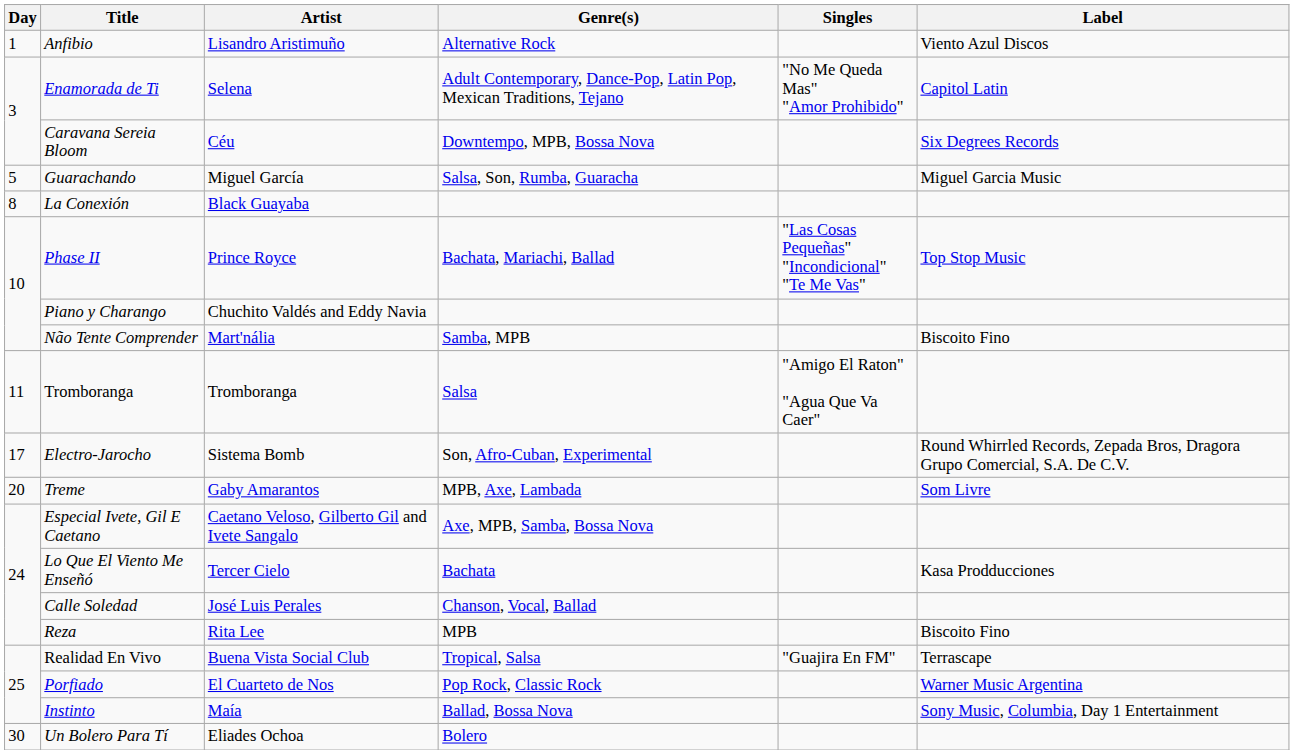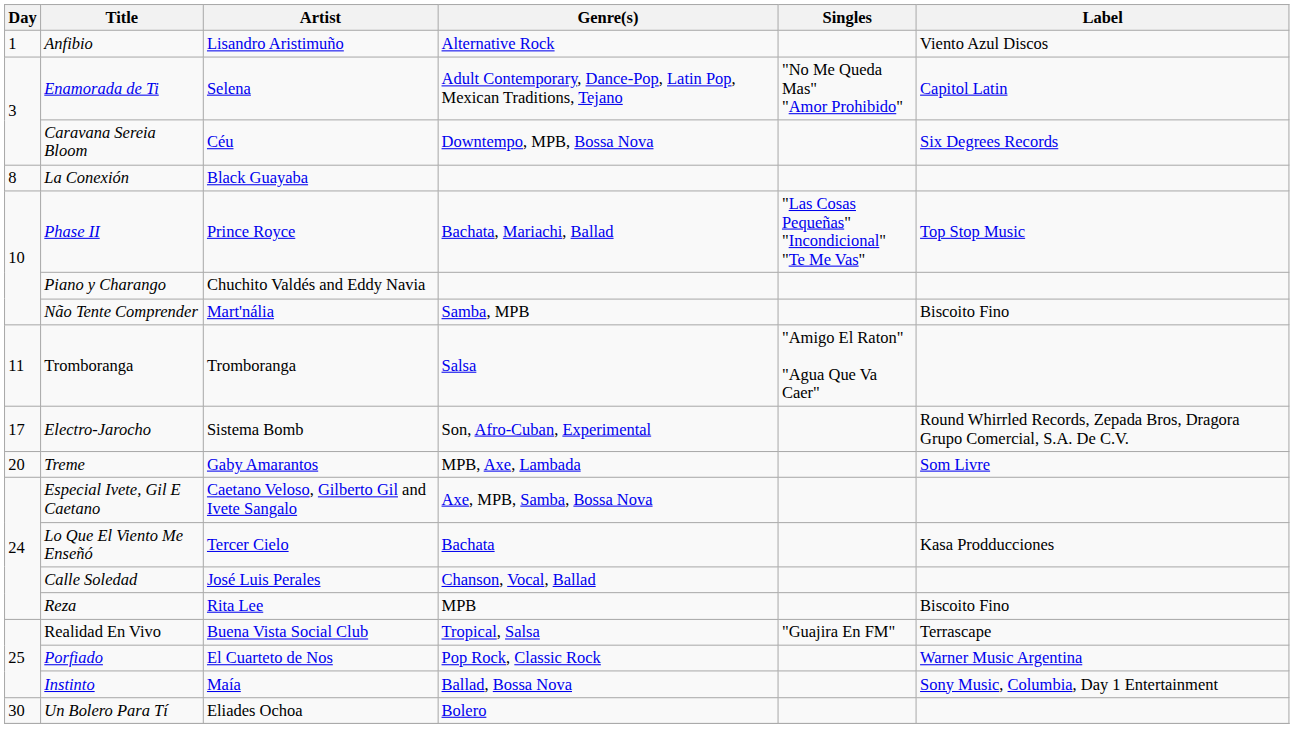 <table class="wikitable sortable" style="text-align: left;">
 <tr>
 <th>Day</th>
 <th>Title</th>
 <th>Artist</th>
 <th>Genre(s)</th>
 <th>Singles</th>
 <th>Label</th>
 </tr>
 <tr>
 <td rowspan="1">1</td>
 <td><em>Anfibio</em></td>
 <td><a href='#'>Lisandro Aristimuño</a></td>
 <td><a href='#'>Alternative Rock</a></td>
 <td></td>
 <td>Viento Azul Discos</td>
 </tr>
 <tr>
 <td rowspan="2">3</td>
 <td><em><a href='#'>Enamorada de Ti</a></em></td>
 <td><a href='#'>Selena</a></td>
 <td><a href='#'>Adult Contemporary</a>, <a href='#'>Dance-Pop</a>, <a href='#'>Latin Pop</a>, Mexican Traditions, <a href='#'>Tejano</a></td>
 <td>"No Me Queda Mas"<br>"<a href='#'>Amor Prohibido</a>"</td>
 <td><a href='#'>Capitol Latin</a></td>
 </tr>
 <tr>
 <td><em>Caravana Sereia Bloom</em></td>
 <td><a href='#'>Céu</a></td>
 <td><a href='#'>Downtempo</a>, MPB, <a href='#'>Bossa Nova</a></td>
 <td></td>
 <td><a href='#'>Six Degrees Records</a></td>
-</tr>
-<tr>
-<td rowspan="1">5</td>
-<td><em>Guarachando</em></td>
-<td>Miguel García</td>
-<td><a href='#'>Salsa</a>, Son, <a href='#'>Rumba</a>, <a href='#'>Guaracha</a></td>
-<td></td>
-<td>Miguel Garcia Music</td>
 </tr>
 <tr>
 <td rowspan="1">8</td>
 <td><em>La Conexión</em></td>
 <td><a href='#'>Black Guayaba</a></td>
 <td></td>
 <td></td>
 <td></td>
 </tr>
 <tr>
 <td rowspan="3">10</td>
 <td><em><a href='#'>Phase II</a></em></td>
 <td><a href='#'>Prince Royce</a></td>
 <td><a href='#'>Bachata</a>, <a href='#'>Mariachi</a>, <a href='#'>Ballad</a></td>
 <td>"<a href='#'>Las Cosas Pequeñas</a>"<br>"<a href='#'>Incondicional</a>"<br>"<a href='#'>Te Me Vas</a>"</td>
 <td><a href='#'>Top Stop Music</a></td>
 </tr>
 <tr>
 <td><em>Piano y Charango</em></td>
 <td>Chuchito Valdés and Eddy Navia</td>
 <td></td>
 <td></td>
 <td></td>
 </tr>
 <tr>
 <td><em>Não Tente Comprender</em></td>
 <td><a href='#'>Mart'nália</a></td>
 <td><a href='#'>Samba</a>, MPB</td>
 <td></td>
 <td>Biscoito Fino</td>
 </tr>
 <tr>
 <td rowspan="1">11</td>
 <td>Tromboranga</td>
 <td>Tromboranga</td>
 <td><a href='#'>Salsa</a></td>
 <td>"Amigo El Raton" <br><br>"Agua Que Va Caer"</td>
 <td></td>
 </tr>
 <tr>
 <td rowspan="1">17</td>
 <td><em>Electro-Jarocho</em></td>
 <td>Sistema Bomb</td>
 <td>Son, <a href='#'>Afro-Cuban</a>, <a href='#'>Experimental</a></td>
 <td></td>
 <td>Round Whirrled Records, Zepada Bros, Dragora Grupo Comercial, S.A. De C.V.</td>
 </tr>
 <tr>
 <td rowspan="1">20</td>
 <td><em>Treme</em></td>
 <td><a href='#'>Gaby Amarantos</a></td>
 <td>MPB, <a href='#'>Axe</a>, <a href='#'>Lambada</a></td>
 <td></td>
 <td><a href='#'>Som Livre</a></td>
 </tr>
 <tr>
 <td rowspan="4">24</td>
 <td><em>Especial Ivete, Gil E Caetano</em></td>
 <td><a href='#'>Caetano Veloso</a>, <a href='#'>Gilberto Gil</a> and <a href='#'>Ivete Sangalo</a></td>
 <td><a href='#'>Axe</a>, MPB, <a href='#'>Samba</a>, <a href='#'>Bossa Nova</a></td>
 <td></td>
 <td></td>
 </tr>
 <tr>
 <td><em>Lo Que El Viento Me Enseñó</em></td>
 <td><a href='#'>Tercer Cielo</a></td>
 <td><a href='#'>Bachata</a></td>
 <td></td>
 <td>Kasa Prodducciones</td>
 </tr>
 <tr>
 <td><em>Calle Soledad</em></td>
 <td><a href='#'>José Luis Perales</a></td>
 <td><a href='#'>Chanson</a>, <a href='#'>Vocal</a>, <a href='#'>Ballad</a></td>
 <td></td>
 <td></td>
 </tr>
 <tr>
 <td><em>Reza</em></td>
 <td><a href='#'>Rita Lee</a></td>
 <td>MPB</td>
 <td></td>
 <td>Biscoito Fino</td>
 </tr>
 <tr>
 <td rowspan="3">25</td>
 <td>Realidad En Vivo</td>
 <td><a href='#'>Buena Vista Social Club</a></td>
 <td><a href='#'>Tropical</a>, <a href='#'>Salsa</a></td>
 <td>"Guajira En FM"</td>
 <td>Terrascape</td>
 </tr>
 <tr>
 <td><em><a href='#'>Porfiado</a></em></td>
 <td><a href='#'>El Cuarteto de Nos</a></td>
 <td><a href='#'>Pop Rock</a>, <a href='#'>Classic Rock</a></td>
 <td></td>
 <td><a href='#'>Warner Music Argentina</a></td>
 </tr>
 <tr>
 <td><em><a href='#'>Instinto</a></em></td>
 <td><a href='#'>Maía</a></td>
 <td><a href='#'>Ballad</a>, <a href='#'>Bossa Nova</a></td>
 <td></td>
 <td><a href='#'>Sony Music</a>, <a href='#'>Columbia</a>, Day 1 Entertainment</td>
 </tr>
 <tr>
 <td>30</td>
 <td><em>Un Bolero Para Tí</em></td>
 <td>Eliades Ochoa</td>
 <td><a href='#'>Bolero</a></td>
 <td></td>
 <td></td>
 </tr>
 <tr>
 </tr>
 </table>
